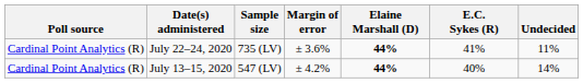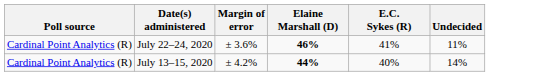 <table class="wikitable" style="font-size:90%;text-align:center;">
 <tr valign= bottom>
 <th>Poll source</th>
 <th>Date(s)<br>administered</th>
-<th>Sample<br>size</th>
 <th>Margin of<br>error</th>
 <th style="width:100px;">Elaine<br>Marshall (D)</th>
 <th style="width:100px;">E.C.<br>Sykes (R)</th>
 <th>Undecided</th>
 </tr>
 <tr>
 <td style="text-align:left;"><a href='#'>Cardinal Point Analytics</a> (R)</td>
 <td>July 22–24, 2020</td>
-<td>735 (LV)</td>
 <td>± 3.6%</td>
-<td><strong>44%</strong></td>
+<td><strong>46%</strong></td>
 <td>41%</td>
 <td>11%</td>
 </tr>
 <tr>
 <td style="text-align:left;"><a href='#'>Cardinal Point Analytics</a> (R)</td>
 <td>July 13–15, 2020</td>
-<td>547 (LV)</td>
 <td>± 4.2%</td>
 <td><strong>44%</strong></td>
 <td>40%</td>
 <td>14%</td>
 </tr>
 </table>
